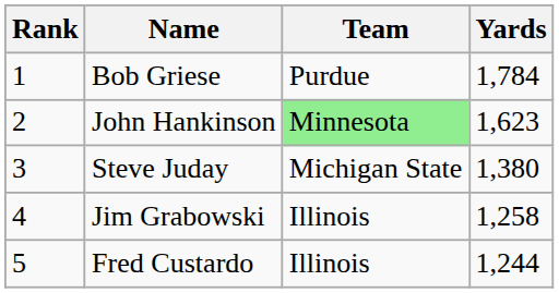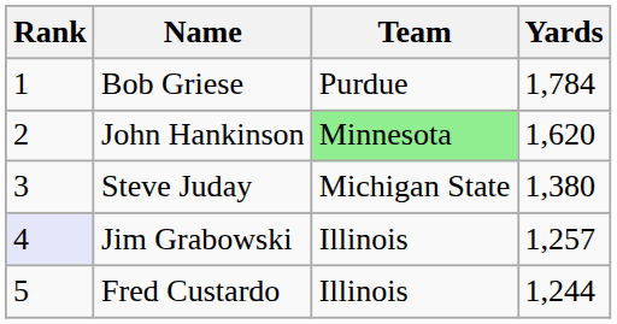 <table class="wikitable" style="font-size: 90%">
 <tr>
 <th>Rank</th>
 <th>Name</th>
 <th>Team</th>
 <th>Yards</th>
 </tr>
 <tr>
 <td>1</td>
 <td>Bob Griese</td>
 <td>Purdue</td>
 <td>1,784</td>
 </tr>
 <tr>
 <td>2</td>
 <td>John Hankinson</td>
 <td style="background: lightgreen;">Minnesota</td>
-<td>1,623</td>
+<td>1,620</td>
 </tr>
 <tr>
 <td>3</td>
 <td>Steve Juday</td>
 <td>Michigan State</td>
 <td>1,380</td>
 </tr>
 <tr>
-<td>4</td>
+<td style="background: lavender;">4</td>
 <td>Jim Grabowski</td>
 <td>Illinois</td>
-<td>1,258</td>
+<td>1,257</td>
 </tr>
 <tr>
 <td>5</td>
 <td>Fred Custardo</td>
 <td>Illinois</td>
 <td>1,244</td>
 </tr>
 </table>
